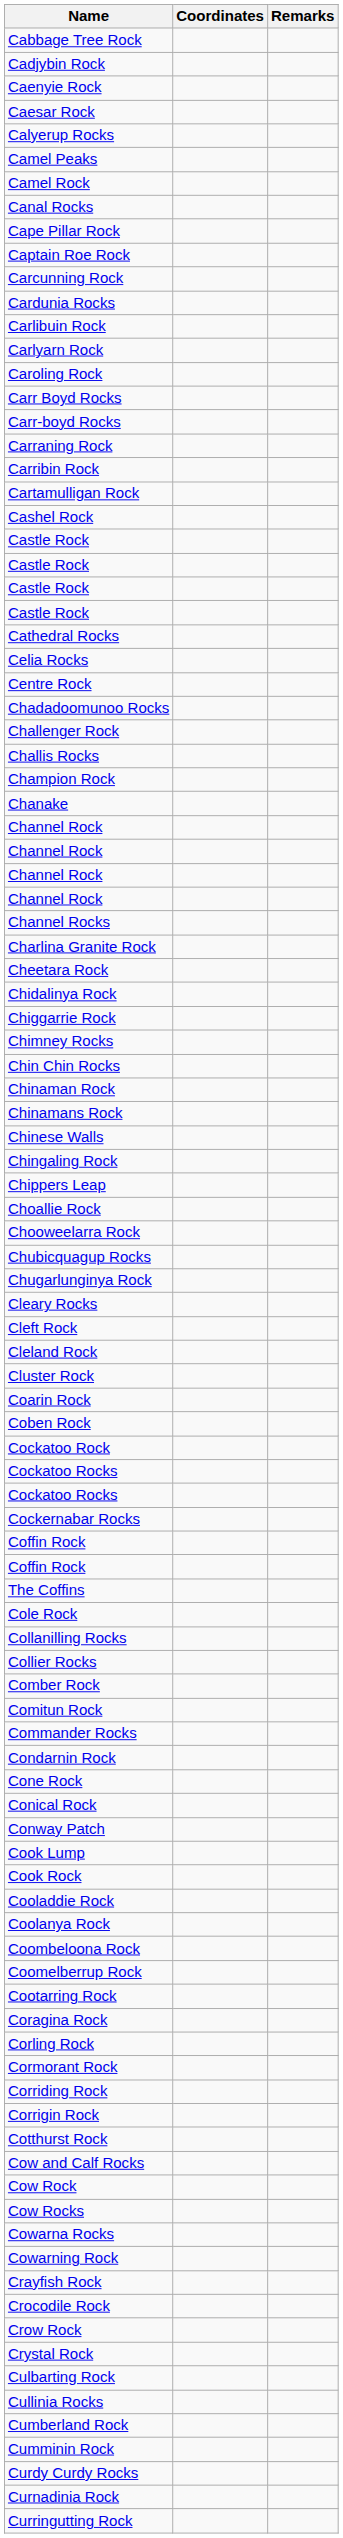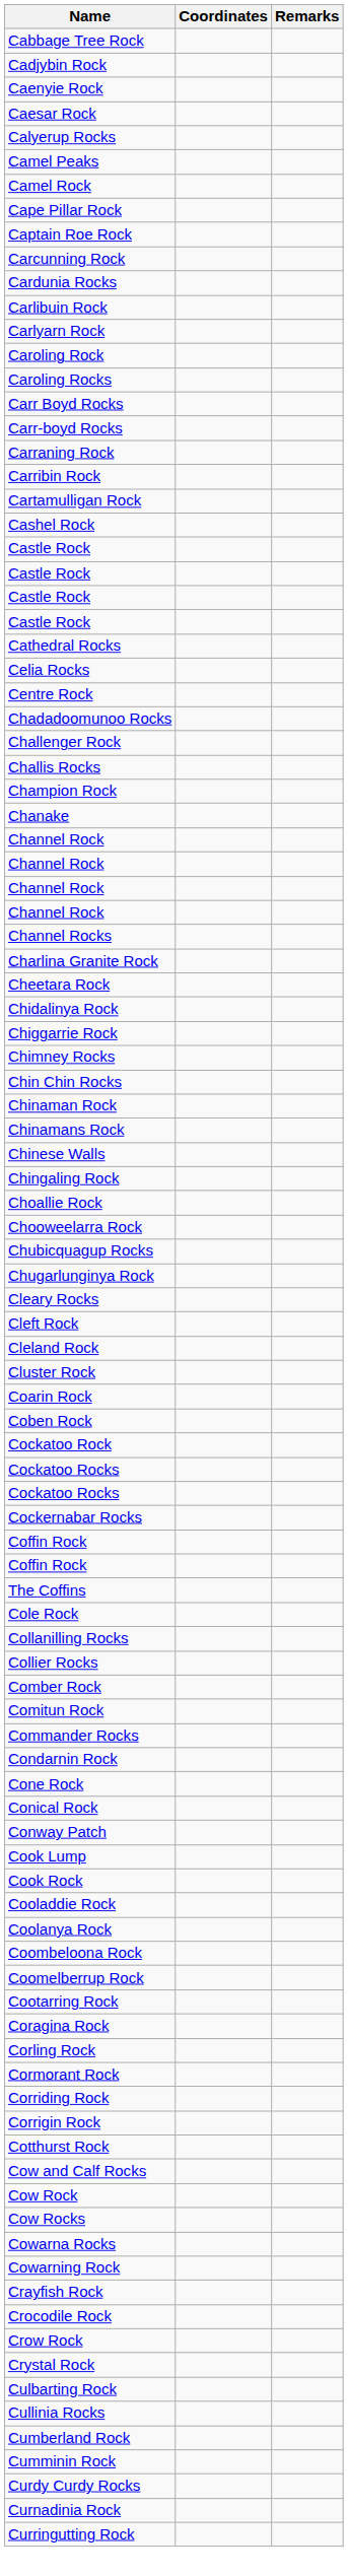 <table class="wikitable">
 <tr>
 <th>Name</th>
 <th>Coordinates</th>
 <th>Remarks</th>
 </tr>
 <tr>
 <td><a href='#'>Cabbage Tree Rock</a></td>
 <td></td>
 <td></td>
 </tr>
 <tr>
 <td><a href='#'>Cadjybin Rock</a></td>
 <td></td>
 <td></td>
 </tr>
 <tr>
 <td><a href='#'>Caenyie Rock</a></td>
 <td></td>
 <td></td>
 </tr>
 <tr>
 <td><a href='#'>Caesar Rock</a></td>
 <td></td>
 <td></td>
 </tr>
 <tr>
 <td><a href='#'>Calyerup Rocks</a></td>
 <td></td>
 <td></td>
 </tr>
 <tr>
 <td><a href='#'>Camel Peaks</a></td>
 <td></td>
 <td></td>
 </tr>
 <tr>
 <td><a href='#'>Camel Rock</a></td>
 <td></td>
 <td></td>
 </tr>
 <tr>
-<td><a href='#'>Canal Rocks</a></td>
-<td></td>
-<td></td>
-</tr>
-<tr>
 <td><a href='#'>Cape Pillar Rock</a></td>
 <td></td>
 <td></td>
 </tr>
 <tr>
 <td><a href='#'>Captain Roe Rock</a></td>
 <td></td>
 <td></td>
 </tr>
 <tr>
 <td><a href='#'>Carcunning Rock</a></td>
 <td></td>
 <td></td>
 </tr>
 <tr>
 <td><a href='#'>Cardunia Rocks</a></td>
 <td></td>
 <td></td>
 </tr>
 <tr>
 <td><a href='#'>Carlibuin Rock</a></td>
 <td></td>
 <td></td>
 </tr>
 <tr>
 <td><a href='#'>Carlyarn Rock</a></td>
 <td></td>
 <td></td>
 </tr>
 <tr>
 <td><a href='#'>Caroling Rock</a></td>
+<td></td>
+<td></td>
+</tr>
+<tr>
+<td><a href='#'>Caroling Rocks</a></td>
 <td></td>
 <td></td>
 </tr>
 <tr>
 <td><a href='#'>Carr Boyd Rocks</a></td>
 <td></td>
 <td></td>
 </tr>
 <tr>
 <td><a href='#'>Carr-boyd Rocks</a></td>
 <td></td>
 <td></td>
 </tr>
 <tr>
 <td><a href='#'>Carraning Rock</a></td>
 <td></td>
 <td></td>
 </tr>
 <tr>
 <td><a href='#'>Carribin Rock</a></td>
 <td></td>
 <td></td>
 </tr>
 <tr>
 <td><a href='#'>Cartamulligan Rock</a></td>
 <td></td>
 <td></td>
 </tr>
 <tr>
 <td><a href='#'>Cashel Rock</a></td>
 <td></td>
 <td></td>
 </tr>
 <tr>
 <td><a href='#'>Castle Rock</a></td>
 <td></td>
 <td></td>
 </tr>
 <tr>
 <td><a href='#'>Castle Rock</a></td>
 <td></td>
 <td></td>
 </tr>
 <tr>
 <td><a href='#'>Castle Rock</a></td>
 <td></td>
 <td></td>
 </tr>
 <tr>
 <td><a href='#'>Castle Rock</a></td>
 <td></td>
 <td></td>
 </tr>
 <tr>
 <td><a href='#'>Cathedral Rocks</a></td>
 <td></td>
 <td></td>
 </tr>
 <tr>
 <td><a href='#'>Celia Rocks</a></td>
 <td></td>
 <td></td>
 </tr>
 <tr>
 <td><a href='#'>Centre Rock</a></td>
 <td></td>
 <td></td>
 </tr>
 <tr>
 <td><a href='#'>Chadadoomunoo Rocks</a></td>
 <td></td>
 <td></td>
 </tr>
 <tr>
 <td><a href='#'>Challenger Rock</a></td>
 <td></td>
 <td></td>
 </tr>
 <tr>
 <td><a href='#'>Challis Rocks</a></td>
 <td></td>
 <td></td>
 </tr>
 <tr>
 <td><a href='#'>Champion Rock</a></td>
 <td></td>
 <td></td>
 </tr>
 <tr>
 <td><a href='#'>Chanake</a></td>
 <td></td>
 <td></td>
 </tr>
 <tr>
 <td><a href='#'>Channel Rock</a></td>
 <td></td>
 <td></td>
 </tr>
 <tr>
 <td><a href='#'>Channel Rock</a></td>
 <td></td>
 <td></td>
 </tr>
 <tr>
 <td><a href='#'>Channel Rock</a></td>
 <td></td>
 <td></td>
 </tr>
 <tr>
 <td><a href='#'>Channel Rock</a></td>
 <td></td>
 <td></td>
 </tr>
 <tr>
 <td><a href='#'>Channel Rocks</a></td>
 <td></td>
 <td></td>
 </tr>
 <tr>
 <td><a href='#'>Charlina Granite Rock</a></td>
 <td></td>
 <td></td>
 </tr>
 <tr>
 <td><a href='#'>Cheetara Rock</a></td>
 <td></td>
 <td></td>
 </tr>
 <tr>
 <td><a href='#'>Chidalinya Rock</a></td>
 <td></td>
 <td></td>
 </tr>
 <tr>
 <td><a href='#'>Chiggarrie Rock</a></td>
 <td></td>
 <td></td>
 </tr>
 <tr>
 <td><a href='#'>Chimney Rocks</a></td>
 <td></td>
 <td></td>
 </tr>
 <tr>
 <td><a href='#'>Chin Chin Rocks</a></td>
 <td></td>
 <td></td>
 </tr>
 <tr>
 <td><a href='#'>Chinaman Rock</a></td>
 <td></td>
 <td></td>
 </tr>
 <tr>
 <td><a href='#'>Chinamans Rock</a></td>
 <td></td>
 <td></td>
 </tr>
 <tr>
 <td><a href='#'>Chinese Walls</a></td>
 <td></td>
 <td></td>
 </tr>
 <tr>
 <td><a href='#'>Chingaling Rock</a></td>
-<td></td>
-<td></td>
-</tr>
-<tr>
-<td><a href='#'>Chippers Leap</a></td>
 <td></td>
 <td></td>
 </tr>
 <tr>
 <td><a href='#'>Choallie Rock</a></td>
 <td></td>
 <td></td>
 </tr>
 <tr>
 <td><a href='#'>Chooweelarra Rock</a></td>
 <td></td>
 <td></td>
 </tr>
 <tr>
 <td><a href='#'>Chubicquagup Rocks</a></td>
 <td></td>
 <td></td>
 </tr>
 <tr>
 <td><a href='#'>Chugarlunginya Rock</a></td>
 <td></td>
 <td></td>
 </tr>
 <tr>
 <td><a href='#'>Cleary Rocks</a></td>
 <td></td>
 <td></td>
 </tr>
 <tr>
 <td><a href='#'>Cleft Rock</a></td>
 <td></td>
 <td></td>
 </tr>
 <tr>
 <td><a href='#'>Cleland Rock</a></td>
 <td></td>
 <td></td>
 </tr>
 <tr>
 <td><a href='#'>Cluster Rock</a></td>
 <td></td>
 <td></td>
 </tr>
 <tr>
 <td><a href='#'>Coarin Rock</a></td>
 <td></td>
 <td></td>
 </tr>
 <tr>
 <td><a href='#'>Coben Rock</a></td>
 <td></td>
 <td></td>
 </tr>
 <tr>
 <td><a href='#'>Cockatoo Rock</a></td>
 <td></td>
 <td></td>
 </tr>
 <tr>
 <td><a href='#'>Cockatoo Rocks</a></td>
 <td></td>
 <td></td>
 </tr>
 <tr>
 <td><a href='#'>Cockatoo Rocks</a></td>
 <td></td>
 <td></td>
 </tr>
 <tr>
 <td><a href='#'>Cockernabar Rocks</a></td>
 <td></td>
 <td></td>
 </tr>
 <tr>
 <td><a href='#'>Coffin Rock</a></td>
 <td></td>
 <td></td>
 </tr>
 <tr>
 <td><a href='#'>Coffin Rock</a></td>
 <td></td>
 <td></td>
 </tr>
 <tr>
 <td><a href='#'>The Coffins</a></td>
 <td></td>
 <td></td>
 </tr>
 <tr>
 <td><a href='#'>Cole Rock</a></td>
 <td></td>
 <td></td>
 </tr>
 <tr>
 <td><a href='#'>Collanilling Rocks</a></td>
 <td></td>
 <td></td>
 </tr>
 <tr>
 <td><a href='#'>Collier Rocks</a></td>
 <td></td>
 <td></td>
 </tr>
 <tr>
 <td><a href='#'>Comber Rock</a></td>
 <td></td>
 <td></td>
 </tr>
 <tr>
 <td><a href='#'>Comitun Rock</a></td>
 <td></td>
 <td></td>
 </tr>
 <tr>
 <td><a href='#'>Commander Rocks</a></td>
 <td></td>
 <td></td>
 </tr>
 <tr>
 <td><a href='#'>Condarnin Rock</a></td>
 <td></td>
 <td></td>
 </tr>
 <tr>
 <td><a href='#'>Cone Rock</a></td>
 <td></td>
 <td></td>
 </tr>
 <tr>
 <td><a href='#'>Conical Rock</a></td>
 <td></td>
 <td></td>
 </tr>
 <tr>
 <td><a href='#'>Conway Patch</a></td>
 <td></td>
 <td></td>
 </tr>
 <tr>
 <td><a href='#'>Cook Lump</a></td>
 <td></td>
 <td></td>
 </tr>
 <tr>
 <td><a href='#'>Cook Rock</a></td>
 <td></td>
 <td></td>
 </tr>
 <tr>
 <td><a href='#'>Cooladdie Rock</a></td>
 <td></td>
 <td></td>
 </tr>
 <tr>
 <td><a href='#'>Coolanya Rock</a></td>
 <td></td>
 <td></td>
 </tr>
 <tr>
 <td><a href='#'>Coombeloona Rock</a></td>
 <td></td>
 <td></td>
 </tr>
 <tr>
 <td><a href='#'>Coomelberrup Rock</a></td>
 <td></td>
 <td></td>
 </tr>
 <tr>
 <td><a href='#'>Cootarring Rock</a></td>
 <td></td>
 <td></td>
 </tr>
 <tr>
 <td><a href='#'>Coragina Rock</a></td>
 <td></td>
 <td></td>
 </tr>
 <tr>
 <td><a href='#'>Corling Rock</a></td>
 <td></td>
 <td></td>
 </tr>
 <tr>
 <td><a href='#'>Cormorant Rock</a></td>
 <td></td>
 <td></td>
 </tr>
 <tr>
 <td><a href='#'>Corriding Rock</a></td>
 <td></td>
 <td></td>
 </tr>
 <tr>
 <td><a href='#'>Corrigin Rock</a></td>
 <td></td>
 <td></td>
 </tr>
 <tr>
 <td><a href='#'>Cotthurst Rock</a></td>
 <td></td>
 <td></td>
 </tr>
 <tr>
 <td><a href='#'>Cow and Calf Rocks</a></td>
 <td></td>
 <td></td>
 </tr>
 <tr>
 <td><a href='#'>Cow Rock</a></td>
 <td></td>
 <td></td>
 </tr>
 <tr>
 <td><a href='#'>Cow Rocks</a></td>
 <td></td>
 <td></td>
 </tr>
 <tr>
 <td><a href='#'>Cowarna Rocks</a></td>
 <td></td>
 <td></td>
 </tr>
 <tr>
 <td><a href='#'>Cowarning Rock</a></td>
 <td></td>
 <td></td>
 </tr>
 <tr>
 <td><a href='#'>Crayfish Rock</a></td>
 <td></td>
 <td></td>
 </tr>
 <tr>
 <td><a href='#'>Crocodile Rock</a></td>
 <td></td>
 <td></td>
 </tr>
 <tr>
 <td><a href='#'>Crow Rock</a></td>
 <td></td>
 <td></td>
 </tr>
 <tr>
 <td><a href='#'>Crystal Rock</a></td>
 <td></td>
 <td></td>
 </tr>
 <tr>
 <td><a href='#'>Culbarting Rock</a></td>
 <td></td>
 <td></td>
 </tr>
 <tr>
 <td><a href='#'>Cullinia Rocks</a></td>
 <td></td>
 <td></td>
 </tr>
 <tr>
 <td><a href='#'>Cumberland Rock</a></td>
 <td></td>
 <td></td>
 </tr>
 <tr>
 <td><a href='#'>Cumminin Rock</a></td>
 <td></td>
 <td></td>
 </tr>
 <tr>
 <td><a href='#'>Curdy Curdy Rocks</a></td>
 <td></td>
 <td></td>
 </tr>
 <tr>
 <td><a href='#'>Curnadinia Rock</a></td>
 <td></td>
 <td></td>
 </tr>
 <tr>
 <td><a href='#'>Curringutting Rock</a></td>
 <td></td>
 <td></td>
 </tr>
 </table>
